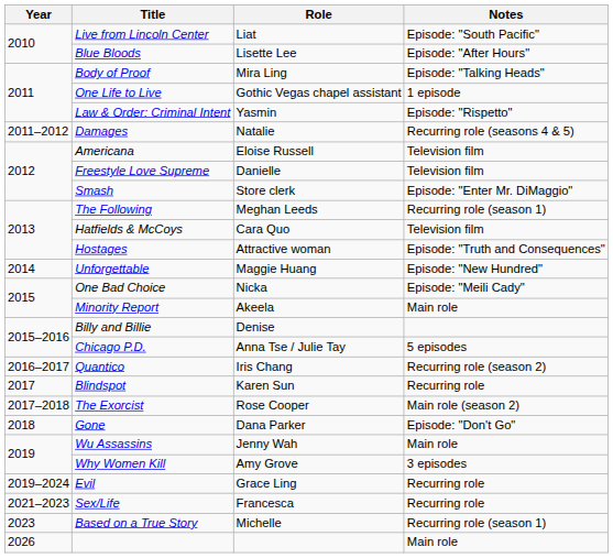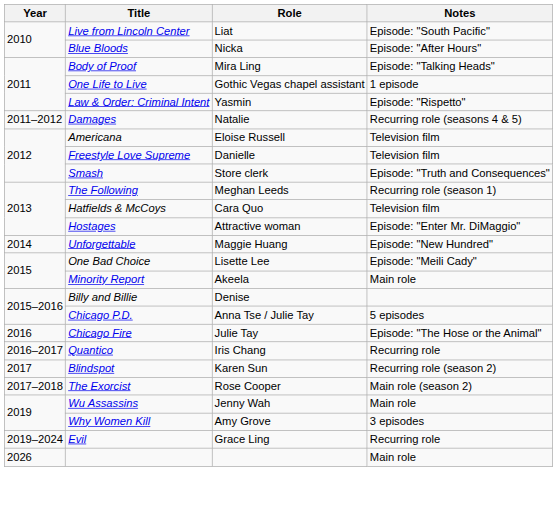 <table class="wikitable sortable">
 <tr>
 <th>Year</th>
 <th>Title</th>
 <th>Role</th>
 <th class="unsortable">Notes</th>
 </tr>
 <tr>
 <td rowspan="2">2010</td>
 <td><em><a href='#'>Live from Lincoln Center</a></em></td>
 <td>Liat</td>
 <td>Episode: "South Pacific"</td>
 </tr>
 <tr>
 <td><em><a href='#'>Blue Bloods</a></em></td>
-<td>Lisette Lee</td>
+<td>Nicka</td>
 <td>Episode: "After Hours"</td>
 </tr>
 <tr>
 <td rowspan="3">2011</td>
 <td><em><a href='#'>Body of Proof</a></em></td>
 <td>Mira Ling</td>
 <td>Episode: "Talking Heads"</td>
 </tr>
 <tr>
 <td><em><a href='#'>One Life to Live</a></em></td>
 <td>Gothic Vegas chapel assistant</td>
 <td>1 episode</td>
 </tr>
 <tr>
 <td><em><a href='#'>Law & Order: Criminal Intent</a></em></td>
 <td>Yasmin</td>
 <td>Episode: "Rispetto"</td>
 </tr>
 <tr>
 <td>2011–2012</td>
 <td><em><a href='#'>Damages</a></em></td>
 <td>Natalie</td>
 <td>Recurring role (seasons 4 & 5)</td>
 </tr>
 <tr>
 <td rowspan="3">2012</td>
 <td><em>Americana</em></td>
 <td>Eloise Russell</td>
 <td>Television film</td>
 </tr>
 <tr>
 <td><em><a href='#'>Freestyle Love Supreme</a></em></td>
 <td>Danielle</td>
 <td>Television film</td>
 </tr>
 <tr>
 <td><em><a href='#'>Smash</a></em></td>
 <td>Store clerk</td>
-<td>Episode: "Enter Mr. DiMaggio"</td>
+<td>Episode: "Truth and Consequences"</td>
 </tr>
 <tr>
 <td rowspan="3">2013</td>
 <td data-sort-value="Following, The"><em><a href='#'>The Following</a></em></td>
 <td>Meghan Leeds</td>
 <td>Recurring role (season 1)</td>
 </tr>
 <tr>
 <td><em>Hatfields & McCoys</em></td>
 <td>Cara Quo</td>
 <td>Television film</td>
 </tr>
 <tr>
 <td><em><a href='#'>Hostages</a></em></td>
 <td>Attractive woman</td>
-<td>Episode: "Truth and Consequences"</td>
+<td>Episode: "Enter Mr. DiMaggio"</td>
 </tr>
 <tr>
 <td>2014</td>
 <td><em><a href='#'>Unforgettable</a></em></td>
 <td>Maggie Huang</td>
 <td>Episode: "New Hundred"</td>
 </tr>
 <tr>
 <td rowspan="2">2015</td>
 <td><em>One Bad Choice</em></td>
-<td>Nicka</td>
+<td>Lisette Lee</td>
 <td>Episode: "Meili Cady"</td>
 </tr>
 <tr>
 <td><em><a href='#'>Minority Report</a></em></td>
 <td>Akeela</td>
 <td>Main role</td>
 </tr>
 <tr>
 <td rowspan="2">2015–2016</td>
 <td><em>Billy and Billie</em></td>
 <td>Denise</td>
 <td></td>
 </tr>
 <tr>
 <td><em><a href='#'>Chicago P.D.</a></em></td>
 <td>Anna Tse / Julie Tay</td>
 <td>5 episodes</td>
 </tr>
 <tr>
+<td>2016</td>
+<td><em><a href='#'>Chicago Fire</a></em></td>
+<td>Julie Tay</td>
+<td>Episode: "The Hose or the Animal"</td>
+</tr>
+<tr>
 <td>2016–2017</td>
 <td><em><a href='#'>Quantico</a></em></td>
 <td>Iris Chang</td>
-<td>Recurring role (season 2)</td>
+<td>Recurring role</td>
 </tr>
 <tr>
 <td>2017</td>
 <td><em><a href='#'>Blindspot</a></em></td>
 <td>Karen Sun</td>
-<td>Recurring role</td>
+<td>Recurring role (season 2)</td>
 </tr>
 <tr>
 <td>2017–2018</td>
 <td data-sort-value="Exorcist, The"><em><a href='#'>The Exorcist</a></em></td>
 <td>Rose Cooper</td>
 <td>Main role (season 2)</td>
-</tr>
-<tr>
-<td>2018</td>
-<td><em><a href='#'>Gone</a></em></td>
-<td>Dana Parker</td>
-<td>Episode: "Don't Go"</td>
 </tr>
 <tr>
 <td rowspan="2">2019</td>
 <td><em><a href='#'>Wu Assassins</a></em></td>
 <td>Jenny Wah</td>
 <td>Main role</td>
 </tr>
 <tr>
 <td><em><a href='#'>Why Women Kill</a></em></td>
 <td>Amy Grove</td>
 <td>3 episodes</td>
 </tr>
 <tr>
 <td>2019–2024</td>
 <td><em><a href='#'>Evil</a></em></td>
 <td>Grace Ling</td>
 <td>Recurring role</td>
 </tr>
 <tr>
-<td>2021–2023</td>
-<td><em><a href='#'>Sex/Life</a></em></td>
-<td>Francesca</td>
-<td>Recurring role</td>
-</tr>
-<tr>
-<td>2023</td>
-<td><em><a href='#'>Based on a True Story</a></em></td>
-<td>Michelle</td>
-<td>Recurring role (season 1)</td>
-</tr>
-<tr>
 <td>2026</td>
 <td></td>
 <td></td>
 <td>Main role</td>
 </tr>
 </table>
